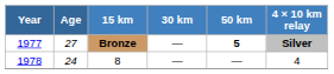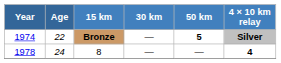 <table class="wikitable" style="font-size:95%; text-align:center; border:grey solid 1px; border-collapse:collapse; background:#ffffff;">
 <tr>
 <th style="background-color:#369; color:white; width:60px;"> Year </th>
 <th style="background-color:#369; color:white; width:40px;"> Age </th>
 <th style="background-color:#4180be; color:white; width:75px;"> 15 km </th>
 <th style="background-color:#4180be; color:white; width:75px;"> 30 km </th>
 <th style="background-color:#4180be; color:white; width:75px;"> 50 km </th>
 <th style="background-color:#4180be; color:white; width:75px;"> 4 × 10 km <br> relay </th>
 </tr>
 <tr>
-<td><a href='#'>1977</a></td>
-<td><em>27</em></td>
+<td><a href='#'>1974</a></td>
+<td><em>22</em></td>
 <td bgcolor="cc9966"><strong>Bronze</strong></td>
 <td>—</td>
 <td><strong>5</strong></td>
 <td style="background:silver;"><strong>Silver</strong></td>
 </tr>
 <tr>
 <td><a href='#'>1978</a></td>
 <td><em>24</em></td>
 <td>8</td>
 <td>—</td>
 <td>—</td>
-<td>4</td>
+<td><strong>4</strong></td>
 </tr>
 <tr>
 </tr>
 </table>
